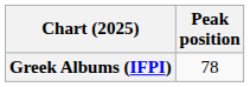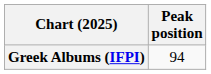 <table class="wikitable sortable plainrowheaders" style="text-align:center;">
 <tr>
 <th scope="col">Chart (2025)</th>
 <th scope="col">Peak<br>position</th>
 </tr>
 <tr>
 <th scope="row">Greek Albums (<a href='#'>IFPI</a>)</th>
-<td>78</td>
+<td>94</td>
 </tr>
 </table>
